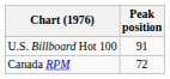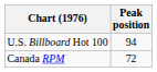 <table class="wikitable">
 <tr>
 <th>Chart (1976)</th>
 <th>Peak<br>position</th>
 </tr>
 <tr>
 <td align="left">U.S. <em>Billboard</em> Hot 100</td>
-<td align="center">91</td>
+<td align="center">94</td>
 </tr>
 <tr>
 <td align="left">Canada <em><a href='#'>RPM</a></em></td>
 <td align="center">72</td>
 </tr>
 </table>
